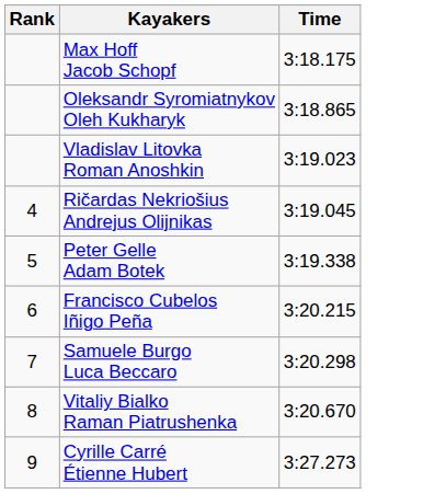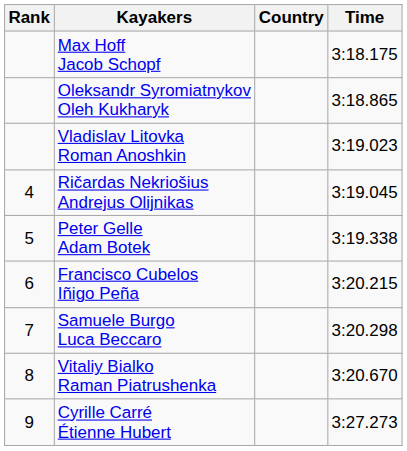 <table class="wikitable" style="text-align:center">
 <tr>
 <th>Rank</th>
 <th>Kayakers</th>
+<th>Country</th>
 <th>Time</th>
 </tr>
 <tr>
 <td></td>
 <td align=left><a href='#'>Max Hoff</a><br><a href='#'>Jacob Schopf</a></td>
+<td align=left></td>
 <td>3:18.175</td>
 </tr>
 <tr>
 <td></td>
 <td align=left><a href='#'>Oleksandr Syromiatnykov</a><br><a href='#'>Oleh Kukharyk</a></td>
+<td align=left></td>
 <td>3:18.865</td>
 </tr>
 <tr>
 <td></td>
 <td align=left><a href='#'>Vladislav Litovka</a><br><a href='#'>Roman Anoshkin</a></td>
+<td align=left></td>
 <td>3:19.023</td>
 </tr>
 <tr>
 <td>4</td>
 <td align=left><a href='#'>Ričardas Nekriošius</a><br><a href='#'>Andrejus Olijnikas</a></td>
+<td align=left></td>
 <td>3:19.045</td>
 </tr>
 <tr>
 <td>5</td>
 <td align=left><a href='#'>Peter Gelle</a><br><a href='#'>Adam Botek</a></td>
+<td align=left></td>
 <td>3:19.338</td>
 </tr>
 <tr>
 <td>6</td>
 <td align=left><a href='#'>Francisco Cubelos</a><br><a href='#'>Iñigo Peña</a></td>
+<td align=left></td>
 <td>3:20.215</td>
 </tr>
 <tr>
 <td>7</td>
 <td align=left><a href='#'>Samuele Burgo</a><br><a href='#'>Luca Beccaro</a></td>
+<td align=left></td>
 <td>3:20.298</td>
 </tr>
 <tr>
 <td>8</td>
 <td align=left><a href='#'>Vitaliy Bialko</a><br><a href='#'>Raman Piatrushenka</a></td>
+<td align=left></td>
 <td>3:20.670</td>
 </tr>
 <tr>
 <td>9</td>
 <td align=left><a href='#'>Cyrille Carré</a><br><a href='#'>Étienne Hubert</a></td>
+<td align=left></td>
 <td>3:27.273</td>
 </tr>
 </table>
